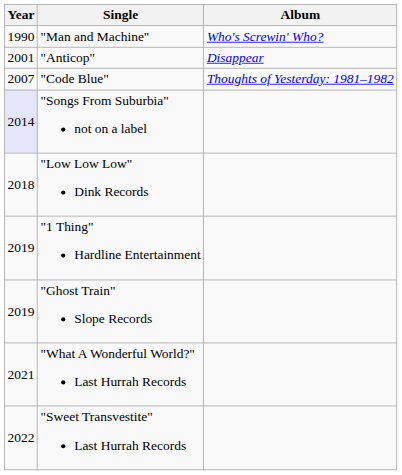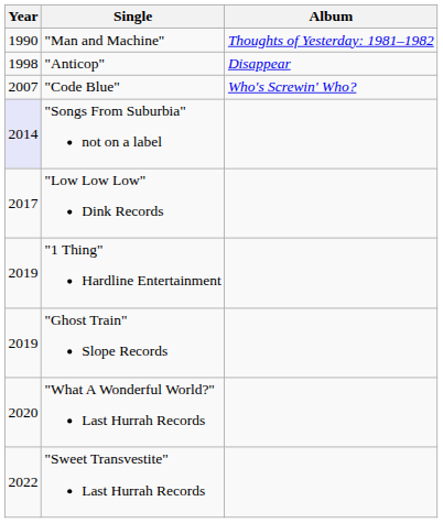 <table class="wikitable">
 <tr>
 <th>Year</th>
 <th>Single</th>
 <th>Album</th>
 </tr>
 <tr>
 <td>1990</td>
 <td>"Man and Machine"</td>
-<td><em><a href='#'>Who's Screwin' Who?</a></em></td>
+<td><em><a href='#'>Thoughts of Yesterday: 1981–1982</a></em></td>
 </tr>
 <tr>
-<td>2001</td>
+<td>1998</td>
 <td>"Anticop"</td>
 <td><em><a href='#'>Disappear</a></em></td>
 </tr>
 <tr>
 <td>2007</td>
 <td>"Code Blue"</td>
-<td><em><a href='#'>Thoughts of Yesterday: 1981–1982</a></em></td>
+<td><em><a href='#'>Who's Screwin' Who?</a></em></td>
 </tr>
 <tr>
 <td style="background: lavender;">2014</td>
 <td>"Songs From Suburbia"<br><ul><li>not on a label</li></ul></td>
 </tr>
 <tr>
-<td>2018</td>
+<td>2017</td>
 <td>"Low Low Low"<br><ul><li>Dink Records</li></ul></td>
 <td></td>
 </tr>
 <tr>
 <td>2019</td>
 <td>"1 Thing"<br><ul><li>Hardline Entertainment</li></ul></td>
 </tr>
 <tr>
 <td>2019</td>
 <td>"Ghost Train"<br><ul><li>Slope Records</li></ul></td>
 <td></td>
 </tr>
 <tr>
-<td>2021</td>
+<td>2020</td>
 <td>"What A Wonderful World?"<br><ul><li>Last Hurrah Records</li></ul></td>
 <td></td>
 </tr>
 <tr>
 <td>2022</td>
 <td>"Sweet Transvestite"<br><ul><li>Last Hurrah Records</li></ul></td>
 <td></td>
 </tr>
 </table>
